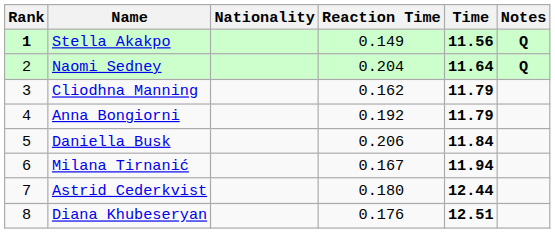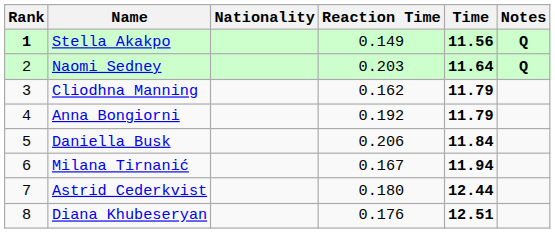 <table class="wikitable sortable" style="text-align:center">
 <tr>
 <th>Rank</th>
 <th>Name</th>
 <th>Nationality</th>
 <th>Reaction Time</th>
 <th>Time</th>
 <th>Notes</th>
 </tr>
 <tr bgcolor=ccffcc>
 <td><strong>1</strong></td>
 <td align=left><a href='#'>Stella Akakpo</a></td>
 <td align=left></td>
 <td>0.149</td>
 <td><strong>11.56</strong></td>
 <td><strong>Q</strong></td>
 </tr>
 <tr bgcolor=ccffcc>
 <td>2</td>
 <td align=left><a href='#'>Naomi Sedney</a></td>
 <td align=left></td>
-<td>0.204</td>
+<td>0.203</td>
 <td><strong>11.64</strong></td>
 <td><strong>Q</strong></td>
 </tr>
 <tr>
 <td>3</td>
 <td align=left><a href='#'>Cliodhna Manning</a></td>
 <td align=left></td>
 <td>0.162</td>
 <td><strong>11.79</strong></td>
 <td></td>
 </tr>
 <tr>
 <td>4</td>
 <td align=left><a href='#'>Anna Bongiorni</a></td>
 <td align=left></td>
 <td>0.192</td>
 <td><strong>11.79</strong></td>
 <td></td>
 </tr>
 <tr>
 <td>5</td>
 <td align=left><a href='#'>Daniella Busk</a></td>
 <td align=left></td>
 <td>0.206</td>
 <td><strong>11.84</strong></td>
 <td></td>
 </tr>
 <tr>
 <td>6</td>
 <td align=left><a href='#'>Milana Tirnanić</a></td>
 <td align=left></td>
 <td>0.167</td>
 <td><strong>11.94</strong></td>
 <td></td>
 </tr>
 <tr>
 <td>7</td>
 <td align=left><a href='#'>Astrid Cederkvist</a></td>
 <td align=left></td>
 <td>0.180</td>
 <td><strong>12.44</strong></td>
 <td></td>
 </tr>
 <tr>
 <td>8</td>
 <td align=left><a href='#'>Diana Khubeseryan</a></td>
 <td align=left></td>
 <td>0.176</td>
 <td><strong>12.51</strong></td>
 <td></td>
 </tr>
 </table>
